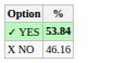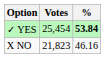 <table class="wikitable">
 <tr>
 <th>Option</th>
+<th>Votes</th>
 <th>%</th>
 </tr>
 <tr>
 <td style=background:#bbf8be>✓ YES</td>
+<td style=background:#bbf8be>25,454</td>
 <td style=background:#bbf8be><strong>53.84</strong></td>
 </tr>
 <tr>
 <td>X NO</td>
+<td>21,823</td>
 <td>46.16</td>
 </tr>
 </table>
